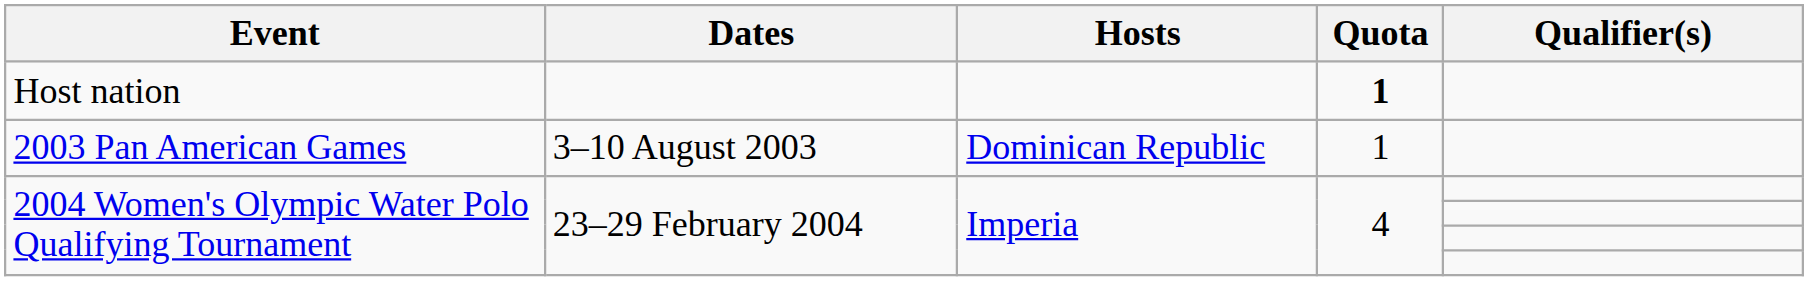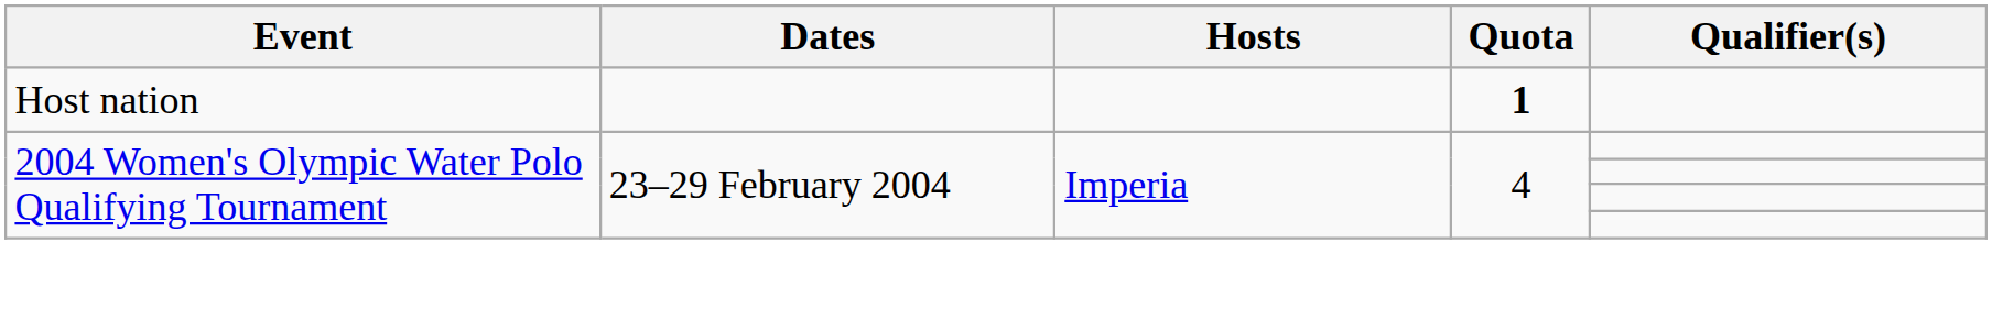 <table class="wikitable" style="width: 800px;">
 <tr>
 <th style="width: 30%;">Event</th>
 <th style-"width: 23%;">Dates</th>
 <th style="width: 20%;">Hosts</th>
 <th style="width: 7%;">Quota</th>
 <th style="width: 20%;">Qualifier(s)</th>
 </tr>
 <tr>
 <td>Host nation</td>
 <td></td>
 <td></td>
 <td align="center"><strong>1</strong></td>
-<td></td>
-</tr>
-<tr>
-<td><a href='#'>2003 Pan American Games</a></td>
-<td>3–10 August 2003</td>
-<td> <a href='#'>Dominican Republic</a></td>
-<td align="center">1</td>
 <td></td>
 </tr>
 <tr>
 <td rowspan=4><a href='#'>2004 Women's Olympic Water Polo Qualifying Tournament</a></td>
 <td rowspan=4>23–29 February 2004</td>
 <td rowspan=4> <a href='#'>Imperia</a></td>
 <td rowspan=4 align="center">4</td>
 <td></td>
 </tr>
 <tr>
 <td></td>
 </tr>
 <tr>
 <td></td>
 </tr>
 <tr>
 <td></td>
 </tr>
 </table>
